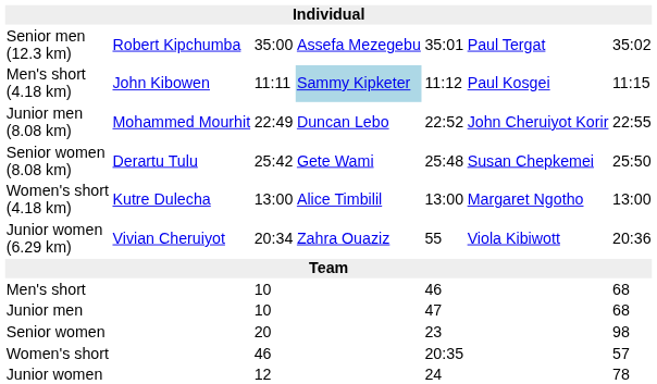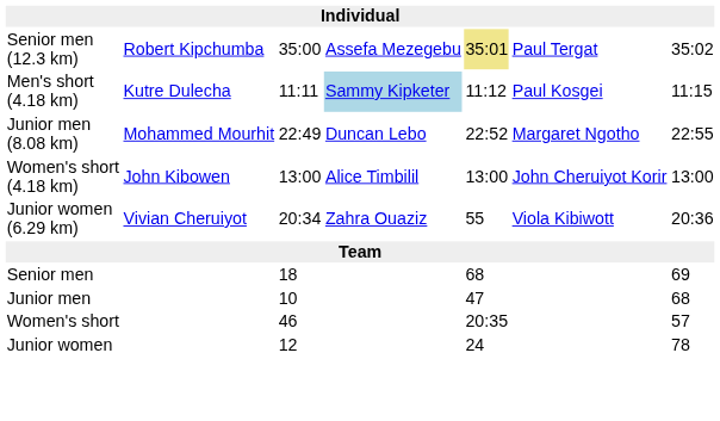 <table>
 <tr>
 <td colspan=7 bgcolor=#eeeeee style=text-align:center;><strong>Individual</strong></td>
 </tr>
 <tr>
 <td>Senior men<br>(12.3 km)</td>
 <td><a href='#'>Robert Kipchumba</a><br></td>
 <td>35:00</td>
 <td><a href='#'>Assefa Mezegebu</a><br></td>
-<td>35:01</td>
+<td style="background: khaki;">35:01</td>
 <td><a href='#'>Paul Tergat</a><br></td>
 <td>35:02</td>
 </tr>
 <tr>
 <td>Men's short<br>(4.18 km)</td>
-<td><a href='#'>John Kibowen</a><br></td>
+<td><a href='#'>Kutre Dulecha</a><br></td>
 <td>11:11</td>
 <td style="background: lightblue;"><a href='#'>Sammy Kipketer</a><br></td>
 <td>11:12</td>
 <td><a href='#'>Paul Kosgei</a><br></td>
 <td>11:15</td>
 </tr>
 <tr>
 <td>Junior men<br>(8.08 km)</td>
 <td><a href='#'>Mohammed Mourhit</a><br></td>
 <td>22:49</td>
 <td><a href='#'>Duncan Lebo</a><br></td>
 <td>22:52</td>
-<td><a href='#'>John Cheruiyot Korir</a><br></td>
+<td><a href='#'>Margaret Ngotho</a><br></td>
 <td>22:55</td>
 </tr>
 <tr>
-<td>Senior women<br>(8.08 km)</td>
-<td><a href='#'>Derartu Tulu</a><br></td>
-<td>25:42</td>
-<td><a href='#'>Gete Wami</a><br></td>
-<td>25:48</td>
-<td><a href='#'>Susan Chepkemei</a><br></td>
-<td>25:50</td>
-</tr>
-<tr>
 <td>Women's short<br>(4.18 km)</td>
-<td><a href='#'>Kutre Dulecha</a><br></td>
+<td><a href='#'>John Kibowen</a><br></td>
 <td>13:00</td>
 <td><a href='#'>Alice Timbilil</a><br></td>
 <td>13:00</td>
-<td><a href='#'>Margaret Ngotho</a><br></td>
+<td><a href='#'>John Cheruiyot Korir</a><br></td>
 <td>13:00</td>
 </tr>
 <tr>
 <td>Junior women<br>(6.29 km)</td>
 <td><a href='#'>Vivian Cheruiyot</a><br></td>
 <td>20:34</td>
 <td><a href='#'>Zahra Ouaziz</a><br></td>
 <td>55</td>
 <td><a href='#'>Viola Kibiwott</a><br></td>
 <td>20:36</td>
 </tr>
 <tr>
 <td colspan=7 bgcolor=#eeeeee style=text-align:center;><strong>Team</strong></td>
 </tr>
 <tr>
-<td>Men's short</td>
+<td>Senior men</td>
 <td></td>
-<td>10</td>
-<td></td>
-<td>46</td>
+<td>18</td>
 <td></td>
 <td>68</td>
+<td></td>
+<td>69</td>
 </tr>
 <tr>
 <td>Junior men</td>
 <td></td>
 <td>10</td>
 <td></td>
 <td>47</td>
 <td></td>
 <td>68</td>
-</tr>
-<tr>
-<td>Senior women</td>
-<td></td>
-<td>20</td>
-<td></td>
-<td>23</td>
-<td></td>
-<td>98</td>
 </tr>
 <tr>
 <td>Women's short</td>
 <td></td>
 <td>46</td>
 <td></td>
 <td>20:35</td>
 <td></td>
 <td>57</td>
 </tr>
 <tr>
 <td>Junior women</td>
 <td></td>
 <td>12</td>
 <td></td>
 <td>24</td>
 <td></td>
 <td>78</td>
 </tr>
 </table>
